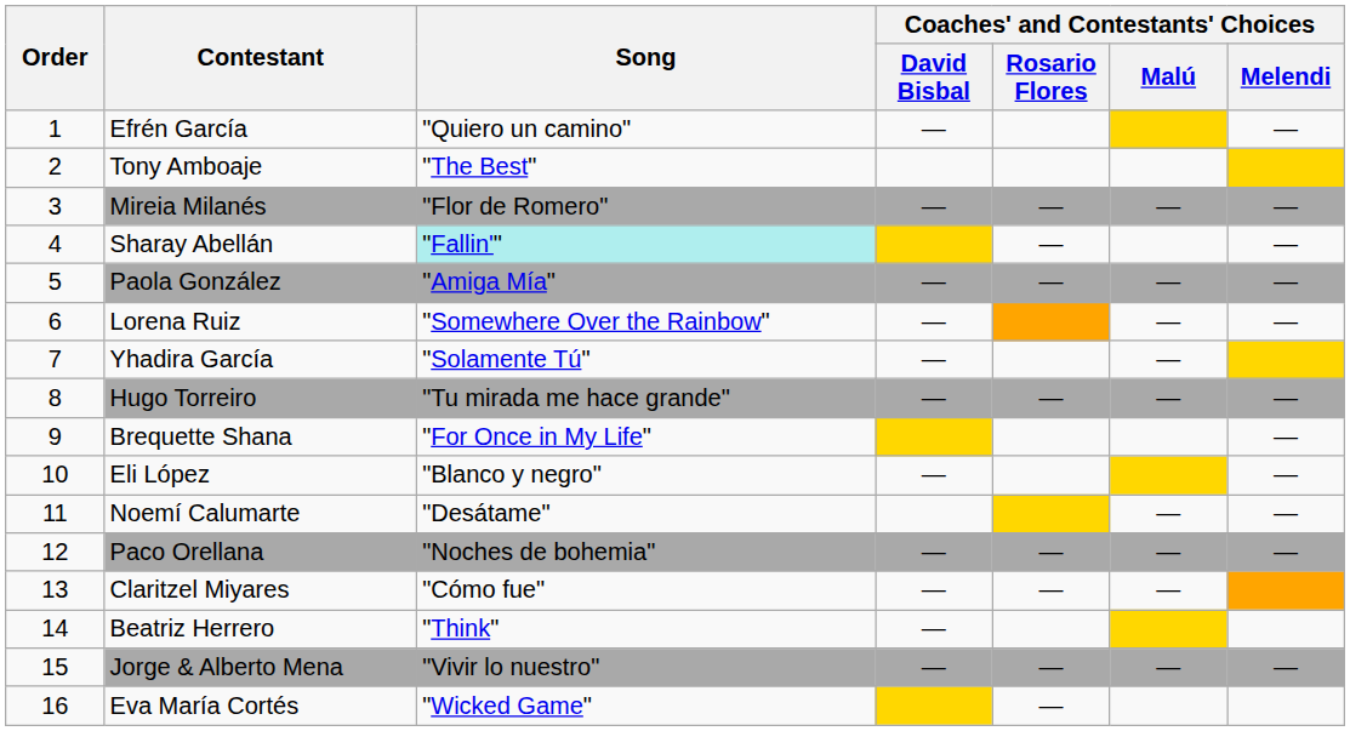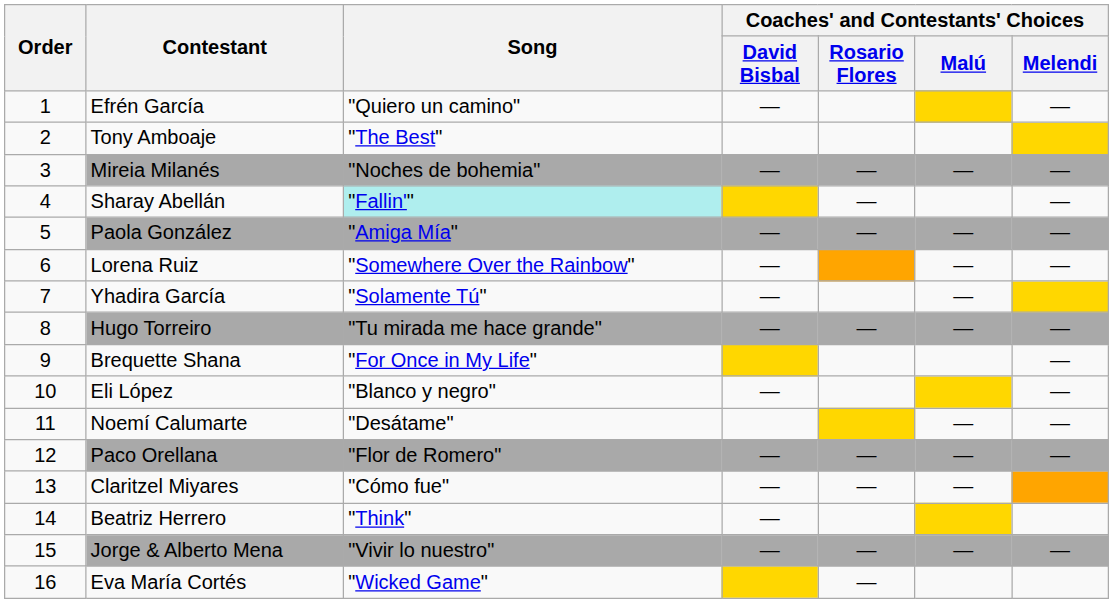 <table class="wikitable" style="width:100%;">
 <tr>
 <th rowspan=2>Order</th>
 <th rowspan=2>Contestant</th>
 <th rowspan=2>Song</th>
 <th colspan=4>Coaches' and Contestants' Choices</th>
 </tr>
 <tr>
 <th width="70"><a href='#'>David Bisbal</a></th>
 <th width="70"><a href='#'>Rosario Flores</a></th>
 <th width="70"><a href='#'>Malú</a></th>
 <th width="70"><a href='#'>Melendi</a></th>
 </tr>
 <tr>
 <td align="center">1</td>
 <td>Efrén García</td>
 <td>"Quiero un camino"</td>
 <td align="center">—</td>
 <td style=";text-align:center;"></td>
 <td style="background:gold;text-align:center;"></td>
 <td align="center">—</td>
 </tr>
 <tr>
 <td align="center">2</td>
 <td>Tony Amboaje</td>
 <td>"<a href='#'>The Best</a>"</td>
 <td style=";text-align:center;"></td>
 <td style=";text-align:center;"></td>
 <td style=";text-align:center;"></td>
 <td style="background:gold;text-align:center;"></td>
 </tr>
 <tr>
 <td align="center">3</td>
 <td style="background:darkgrey;text-align:left;">Mireia Milanés</td>
-<td style="background:darkgrey;text-align:left;">"Flor de Romero"</td>
+<td style="background:darkgrey;text-align:left;">"Noches de bohemia"</td>
 <td style="background:darkgrey;text-align:center;">—</td>
 <td style="background:darkgrey;text-align:center;">—</td>
 <td style="background:darkgrey;text-align:center;">—</td>
 <td style="background:darkgrey;text-align:center;">—</td>
 </tr>
 <tr>
 <td align="center">4</td>
 <td>Sharay Abellán</td>
 <td style="background: paleturquoise;">"<a href='#'>Fallin'</a>"</td>
 <td style="background:gold;text-align:center;"></td>
 <td align="center">—</td>
 <td style=";text-align:center;"></td>
 <td align="center">—</td>
 </tr>
 <tr>
 <td align="center">5</td>
 <td style="background:darkgrey;text-align:left;">Paola González</td>
 <td style="background:darkgrey;text-align:left;">"<a href='#'>Amiga Mía</a>"</td>
 <td style="background:darkgrey;text-align:center;">—</td>
 <td style="background:darkgrey;text-align:center;">—</td>
 <td style="background:darkgrey;text-align:center;">—</td>
 <td style="background:darkgrey;text-align:center;">—</td>
 </tr>
 <tr>
 <td align="center">6</td>
 <td>Lorena Ruiz</td>
 <td>"<a href='#'>Somewhere Over the Rainbow</a>"</td>
 <td align="center">—</td>
 <td style="background:orange;text-align:center;"></td>
 <td align="center">—</td>
 <td align="center">—</td>
 </tr>
 <tr>
 <td align="center">7</td>
 <td>Yhadira García</td>
 <td>"<a href='#'>Solamente Tú</a>"</td>
 <td align="center">—</td>
 <td style=";text-align:center;"></td>
 <td align="center">—</td>
 <td style="background:gold;text-align:center;"></td>
 </tr>
 <tr>
 <td align="center">8</td>
 <td style="background:darkgrey;text-align:left;">Hugo Torreiro</td>
 <td style="background:darkgrey;text-align:left;">"Tu mirada me hace grande"</td>
 <td style="background:darkgrey;text-align:center;">—</td>
 <td style="background:darkgrey;text-align:center;">—</td>
 <td style="background:darkgrey;text-align:center;">—</td>
 <td style="background:darkgrey;text-align:center;">—</td>
 </tr>
 <tr>
 <td align="center">9</td>
 <td>Brequette Shana</td>
 <td>"<a href='#'>For Once in My Life</a>"</td>
 <td style="background:gold;text-align:center;"></td>
 <td style=";text-align:center;"></td>
 <td style=";text-align:center;"></td>
 <td align="center">—</td>
 </tr>
 <tr>
 <td align="center">10</td>
 <td>Eli López</td>
 <td>"Blanco y negro"</td>
 <td align="center">—</td>
 <td style=";text-align:center;"></td>
 <td style="background:gold;text-align:center;"></td>
 <td align="center">—</td>
 </tr>
 <tr>
 <td align="center">11</td>
 <td>Noemí Calumarte</td>
 <td>"Desátame"</td>
 <td style=";text-align:center;"></td>
 <td style="background:gold;text-align:center;"></td>
 <td align="center">—</td>
 <td align="center">—</td>
 </tr>
 <tr>
 <td align="center">12</td>
 <td style="background:darkgrey;text-align:left;">Paco Orellana</td>
-<td style="background:darkgrey;text-align:left;">"Noches de bohemia"</td>
+<td style="background:darkgrey;text-align:left;">"Flor de Romero"</td>
 <td style="background:darkgrey;text-align:center;">—</td>
 <td style="background:darkgrey;text-align:center;">—</td>
 <td style="background:darkgrey;text-align:center;">—</td>
 <td style="background:darkgrey;text-align:center;">—</td>
 </tr>
 <tr>
 <td align="center">13</td>
 <td>Claritzel Miyares</td>
 <td>"Cómo fue"</td>
 <td align="center">—</td>
 <td align="center">—</td>
 <td align="center">—</td>
 <td style="background:orange;text-align:center;"></td>
 </tr>
 <tr>
 <td align="center">14</td>
 <td>Beatriz Herrero</td>
 <td>"<a href='#'>Think</a>"</td>
 <td align="center">—</td>
 <td style=";text-align:center;"></td>
 <td style="background:gold;text-align:center;"></td>
 <td style=";text-align:center;"></td>
 </tr>
 <tr>
 <td align="center">15</td>
 <td style="background:darkgrey;text-align:left;">Jorge & Alberto Mena</td>
 <td style="background:darkgrey;text-align:left;">"Vivir lo nuestro"</td>
 <td style="background:darkgrey;text-align:center;">—</td>
 <td style="background:darkgrey;text-align:center;">—</td>
 <td style="background:darkgrey;text-align:center;">—</td>
 <td style="background:darkgrey;text-align:center;">—</td>
 </tr>
 <tr>
 <td align="center">16</td>
 <td>Eva María Cortés</td>
 <td>"<a href='#'>Wicked Game</a>"</td>
 <td style="background:gold;text-align:center;"></td>
 <td align="center">—</td>
 <td style=";text-align:center;"></td>
 <td style=";text-align:center;"></td>
 </tr>
 </table>
